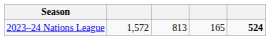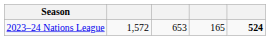 <table class="wikitable sortable" style="text-align:right">
 <tr>
 <th>Season</th>
 <th width=65></th>
 <th width=55></th>
 <th width=55></th>
 <th width=55></th>
 </tr>
 <tr>
 <td align=left><a href='#'>2023–24 Nations League</a></td>
 <td>1,572</td>
-<td>813</td>
+<td>653</td>
 <td>165</td>
 <td><strong>524</strong></td>
 </tr>
 </table>
